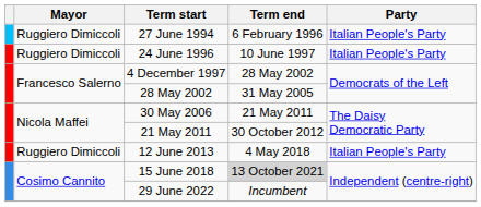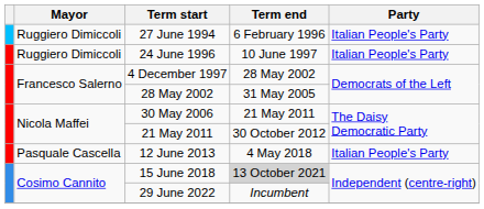 <table class="wikitable">
 <tr>
 <th class=unsortable> </th>
 <th>Mayor</th>
 <th>Term start</th>
 <th>Term end</th>
 <th>Party</th>
 </tr>
 <tr>
 <th style="background:#00BFFF;"></th>
 <td>Ruggiero Dimiccoli</td>
 <td align=center>27 June 1994</td>
 <td align=center>6 February 1996</td>
 <td><a href='#'>Italian People's Party</a></td>
 </tr>
 <tr>
 <th style="background:#FF0000;"></th>
 <td>Ruggiero Dimiccoli</td>
 <td align=center>24 June 1996</td>
 <td align=center>10 June 1997</td>
 <td><a href='#'>Italian People's Party</a></td>
 </tr>
 <tr>
 <th rowspan=2 style="background:#FF0000;"></th>
 <td rowspan=2>Francesco Salerno</td>
 <td align=center>4 December 1997</td>
 <td align=center>28 May 2002</td>
 <td rowspan=2><a href='#'>Democrats of the Left</a></td>
 </tr>
 <tr>
 <td align=center>28 May 2002</td>
 <td align=center>31 May 2005</td>
 </tr>
 <tr>
 <th rowspan=2 style="background:#FF0000;"></th>
 <td rowspan=2>Nicola Maffei</td>
 <td align=center>30 May 2006</td>
 <td align=center>21 May 2011</td>
 <td rowspan=2><a href='#'>The Daisy</a><br><a href='#'>Democratic Party</a></td>
 </tr>
 <tr>
 <td align=center>21 May 2011</td>
 <td align=center>30 October 2012</td>
 </tr>
 <tr>
 <th style="background:#FF0000;"></th>
-<td>Ruggiero Dimiccoli</td>
+<td>Pasquale Cascella</td>
 <td align=center>12 June 2013</td>
 <td align=center>4 May 2018</td>
 <td><a href='#'>Italian People's Party</a></td>
 </tr>
 <tr>
 <th rowspan=2 style="background:#318CE7;"></th>
 <td rowspan=2><a href='#'>Cosimo Cannito</a></td>
 <td align=center>15 June 2018</td>
 <td align=center style="background: lightgrey;">13 October 2021</td>
 <td rowspan=2><a href='#'>Independent</a> (<a href='#'>centre-right</a>)</td>
 </tr>
 <tr>
 <td align=center>29 June 2022</td>
 <td align=center><em>Incumbent</em></td>
 </tr>
 <tr>
 </tr>
 </table>
